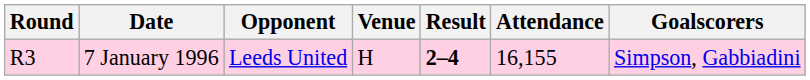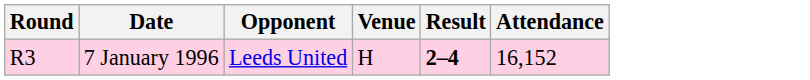 <table class="wikitable">
 <tr>
 <th>Round</th>
 <th>Date</th>
 <th>Opponent</th>
 <th>Venue</th>
 <th>Result</th>
 <th>Attendance</th>
-<th>Goalscorers</th>
 </tr>
 <tr style="background-color: #ffd0e3;">
 <td>R3</td>
 <td>7 January 1996</td>
 <td><a href='#'>Leeds United</a></td>
 <td>H</td>
 <td><strong>2–4</strong></td>
-<td>16,155</td>
-<td><a href='#'>Simpson</a>, <a href='#'>Gabbiadini</a></td>
+<td>16,152</td>
 </tr>
 </table>
